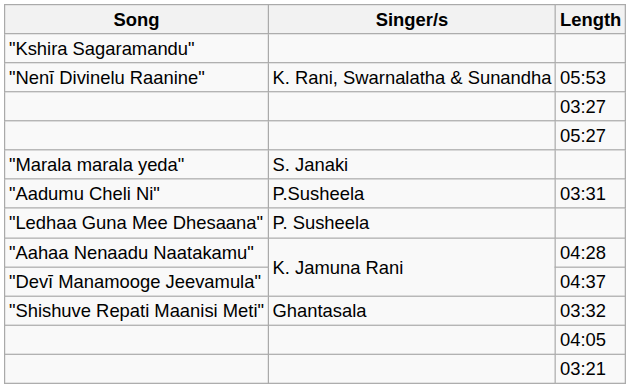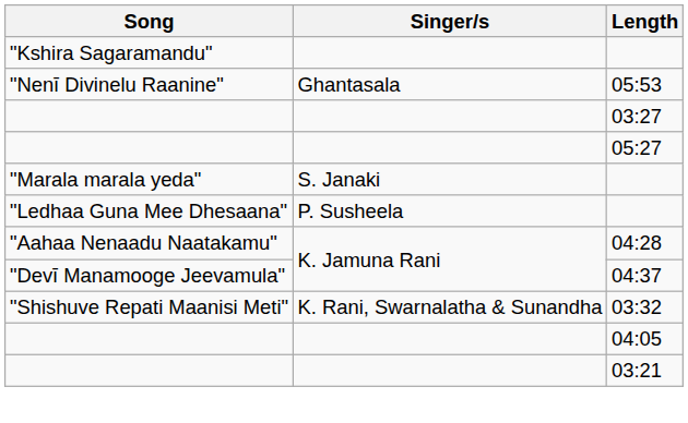 <table class="wikitable" style="font-size:95%;">
 <tr>
 <th>Song</th>
 <th>Singer/s</th>
 <th>Length</th>
 </tr>
 <tr>
 <td>"Kshira Sagaramandu"</td>
 <td></td>
 <td></td>
 </tr>
 <tr>
 <td>"Nenī Divinelu Raanine"</td>
-<td>K. Rani, Swarnalatha & Sunandha</td>
+<td>Ghantasala</td>
 <td>05:53</td>
 </tr>
 <tr>
 <td></td>
 <td></td>
 <td>03:27</td>
 </tr>
 <tr>
 <td></td>
 <td></td>
 <td>05:27</td>
 </tr>
 <tr>
 <td>"Marala marala yeda"</td>
 <td>S. Janaki</td>
 <td></td>
 </tr>
 <tr>
-<td>"Aadumu Cheli Ni"</td>
-<td>P.Susheela</td>
-<td>03:31</td>
-</tr>
-<tr>
 <td>"Ledhaa Guna Mee Dhesaana"</td>
 <td>P. Susheela</td>
 <td></td>
 </tr>
 <tr>
 <td>"Aahaa Nenaadu Naatakamu"</td>
 <td rowspan=2>K. Jamuna Rani</td>
 <td>04:28</td>
 </tr>
 <tr>
 <td>"Devī Manamooge Jeevamula"</td>
 <td>04:37</td>
 </tr>
 <tr>
 <td>"Shishuve Repati Maanisi Meti"</td>
-<td>Ghantasala</td>
+<td>K. Rani, Swarnalatha & Sunandha</td>
 <td>03:32</td>
 </tr>
 <tr>
 <td></td>
 <td></td>
 <td>04:05</td>
 </tr>
 <tr>
 <td></td>
 <td></td>
 <td>03:21</td>
 </tr>
 </table>
